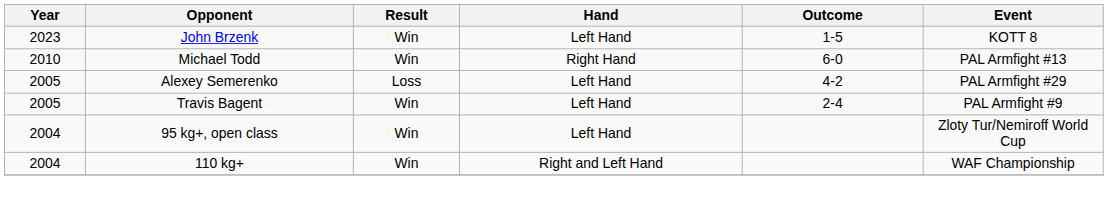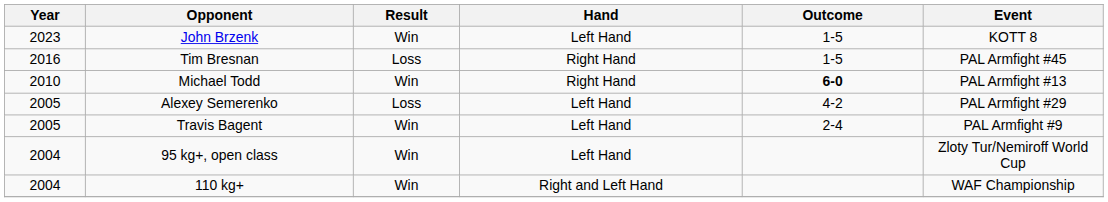 <table class="wikitable mw-collapsible" style="text-align: center;" width="100%">
 <tr>
 <th><strong>Year</strong></th>
 <th scope="col">Opponent</th>
 <th scope="col">Result</th>
 <th scope="col">Hand</th>
 <th style="width: 200px;">Outcome</th>
 <th style="width: 200px;">Event</th>
 </tr>
 <tr>
 <td>2023</td>
 <td><a href='#'>John Brzenk</a></td>
 <td>Win</td>
 <td>Left Hand</td>
 <td>1-5</td>
 <td>KOTT 8</td>
 </tr>
 <tr>
+<td>2016</td>
+<td>Tim Bresnan</td>
+<td>Loss</td>
+<td>Right Hand</td>
+<td>1-5</td>
+<td>PAL Armfight #45</td>
+</tr>
+<tr>
 <td>2010</td>
 <td>Michael Todd</td>
 <td>Win</td>
 <td>Right Hand</td>
-<td>6-0</td>
+<td><strong>6-0</strong></td>
 <td>PAL Armfight #13</td>
 </tr>
 <tr>
 <td>2005</td>
 <td>Alexey Semerenko</td>
 <td>Loss</td>
 <td>Left Hand</td>
 <td>4-2</td>
 <td>PAL Armfight #29</td>
 </tr>
 <tr>
 <td>2005</td>
 <td>Travis Bagent</td>
 <td>Win</td>
 <td>Left Hand</td>
 <td>2-4</td>
 <td>PAL Armfight #9</td>
 </tr>
 <tr>
 <td>2004</td>
 <td>95 kg+, open class</td>
 <td>Win</td>
 <td>Left Hand</td>
 <td></td>
 <td>Zloty Tur/Nemiroff World Cup</td>
 </tr>
 <tr>
 <td>2004</td>
 <td>110 kg+</td>
 <td>Win</td>
 <td>Right and Left Hand</td>
 <td></td>
 <td>WAF Championship</td>
 </tr>
 <tr>
 </tr>
 </table>
